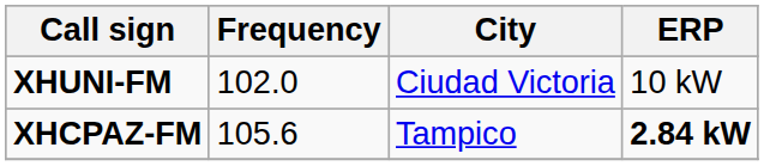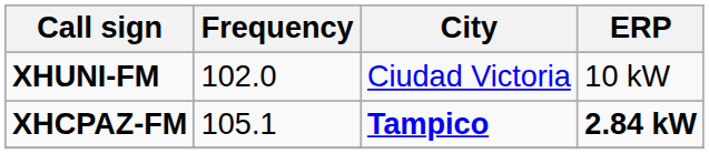 <table class="wikitable sortable">
 <tr>
 <th>Call sign</th>
 <th>Frequency</th>
 <th>City</th>
 <th>ERP</th>
 </tr>
 <tr>
 <td><strong>XHUNI-FM</strong></td>
 <td>102.0</td>
 <td><a href='#'>Ciudad Victoria</a></td>
 <td>10 kW</td>
 </tr>
 <tr>
 <td><strong>XHCPAZ-FM</strong></td>
-<td>105.6</td>
-<td><a href='#'>Tampico</a></td>
+<td>105.1</td>
+<td><strong><a href='#'>Tampico</a></strong></td>
 <td><strong>2.84 kW</strong></td>
 </tr>
 <tr>
 </tr>
 </table>
